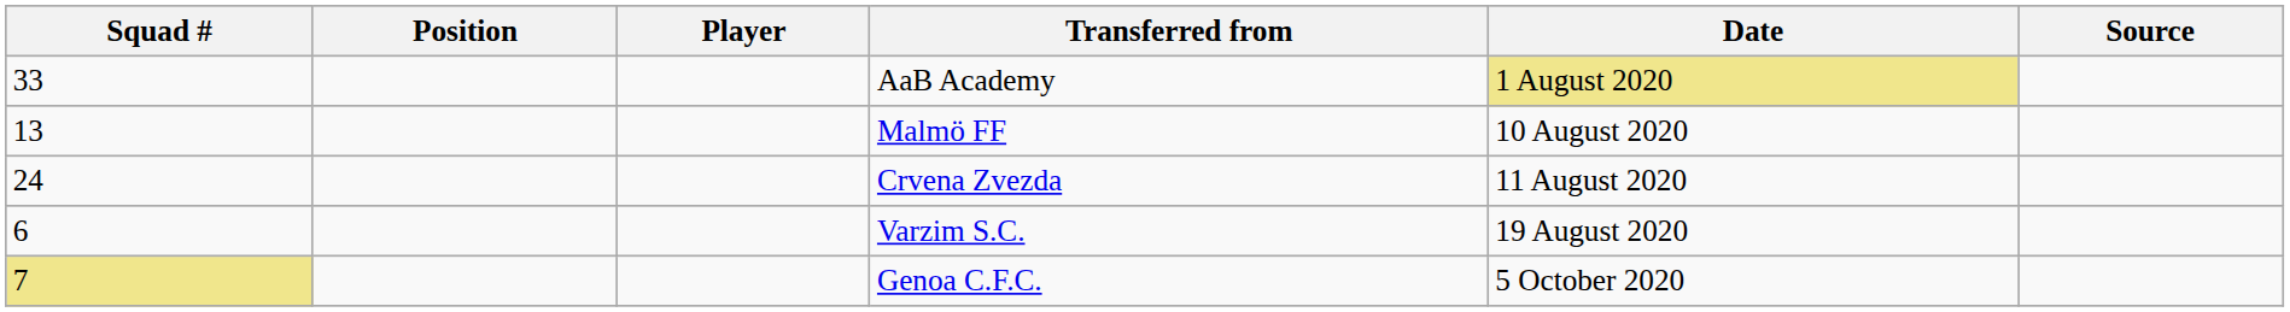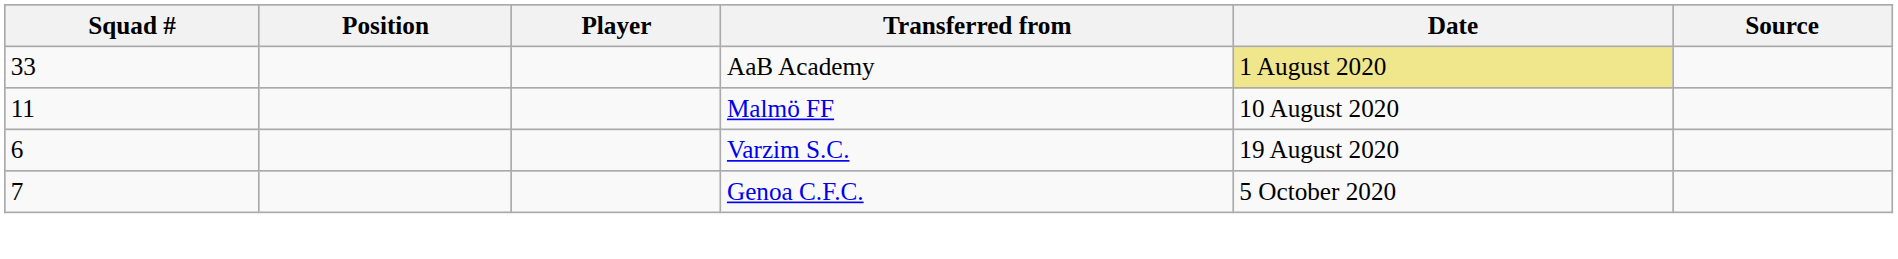 <table class="wikitable sortable" style="width:90%; text-align:center; font-size:95%; text-align:left;">
 <tr>
 <th>Squad #</th>
 <th>Position</th>
 <th>Player</th>
 <th>Transferred from</th>
 <th>Date</th>
 <th>Source</th>
 </tr>
 <tr>
 <td>33</td>
 <td></td>
 <td></td>
 <td> AaB Academy</td>
 <td style="background: khaki;">1 August 2020</td>
 <td></td>
 </tr>
 <tr>
-<td>13</td>
+<td>11</td>
 <td></td>
 <td></td>
 <td> <a href='#'>Malmö FF</a></td>
 <td>10 August 2020</td>
-<td></td>
-</tr>
-<tr>
-<td>24</td>
-<td></td>
-<td></td>
-<td> <a href='#'>Crvena Zvezda</a></td>
-<td>11 August 2020</td>
 <td></td>
 </tr>
 <tr>
 <td>6</td>
 <td></td>
 <td></td>
 <td> <a href='#'>Varzim S.C.</a></td>
 <td>19 August 2020</td>
 <td></td>
 </tr>
 <tr>
-<td style="background: khaki;">7</td>
+<td>7</td>
 <td></td>
 <td></td>
 <td> <a href='#'>Genoa C.F.C.</a></td>
 <td>5 October 2020</td>
 <td></td>
 </tr>
 </table>
